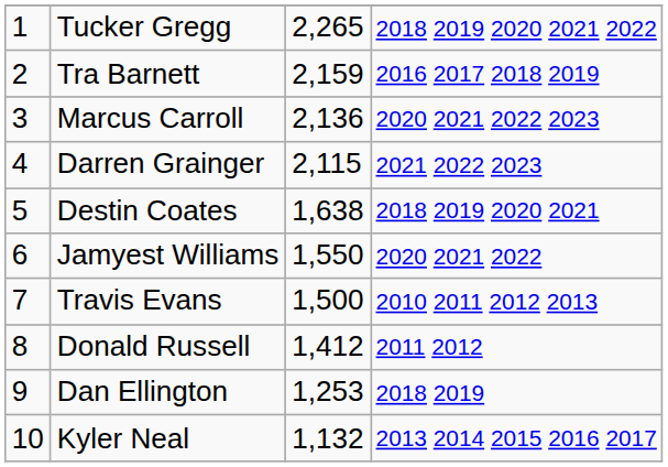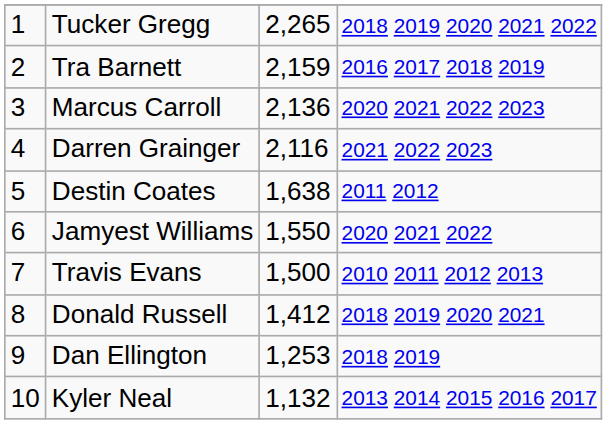 <table class="wikitable">
 <tr>
 </tr>
 <tr>
 <td>1</td>
 <td>Tucker Gregg</td>
 <td>2,265</td>
 <td style="font-size:80%;"><a href='#'>2018</a> <a href='#'>2019</a> <a href='#'>2020</a> <a href='#'>2021</a> <a href='#'>2022</a></td>
 </tr>
 <tr>
 <td>2</td>
 <td>Tra Barnett</td>
 <td>2,159</td>
 <td style="font-size:80%;"><a href='#'>2016</a> <a href='#'>2017</a> <a href='#'>2018</a> <a href='#'>2019</a></td>
 </tr>
 <tr>
 <td>3</td>
 <td>Marcus Carroll</td>
 <td>2,136</td>
 <td style="font-size:80%;"><a href='#'>2020</a> <a href='#'>2021</a> <a href='#'>2022</a> <a href='#'>2023</a></td>
 </tr>
 <tr>
 <td>4</td>
 <td>Darren Grainger</td>
-<td>2,115</td>
+<td>2,116</td>
 <td style="font-size:80%;"><a href='#'>2021</a> <a href='#'>2022</a> <a href='#'>2023</a></td>
 </tr>
 <tr>
 <td>5</td>
 <td>Destin Coates</td>
 <td>1,638</td>
-<td style="font-size:80%;"><a href='#'>2018</a> <a href='#'>2019</a> <a href='#'>2020</a> <a href='#'>2021</a></td>
+<td style="font-size:80%;"><a href='#'>2011</a> <a href='#'>2012</a></td>
 </tr>
 <tr>
 <td>6</td>
 <td>Jamyest Williams</td>
 <td>1,550</td>
 <td style="font-size:80%;"><a href='#'>2020</a> <a href='#'>2021</a> <a href='#'>2022</a></td>
 </tr>
 <tr>
 <td>7</td>
 <td>Travis Evans</td>
 <td>1,500</td>
 <td style="font-size:80%;"><a href='#'>2010</a> <a href='#'>2011</a> <a href='#'>2012</a> <a href='#'>2013</a></td>
 </tr>
 <tr>
 <td>8</td>
 <td>Donald Russell</td>
 <td>1,412</td>
-<td style="font-size:80%;"><a href='#'>2011</a> <a href='#'>2012</a></td>
+<td style="font-size:80%;"><a href='#'>2018</a> <a href='#'>2019</a> <a href='#'>2020</a> <a href='#'>2021</a></td>
 </tr>
 <tr>
 <td>9</td>
 <td>Dan Ellington</td>
 <td>1,253</td>
 <td style="font-size:80%;"><a href='#'>2018</a> <a href='#'>2019</a></td>
 </tr>
 <tr>
 <td>10</td>
 <td>Kyler Neal</td>
 <td>1,132</td>
 <td style="font-size:80%;"><a href='#'>2013</a> <a href='#'>2014</a> <a href='#'>2015</a> <a href='#'>2016</a> <a href='#'>2017</a></td>
 </tr>
 </table>
